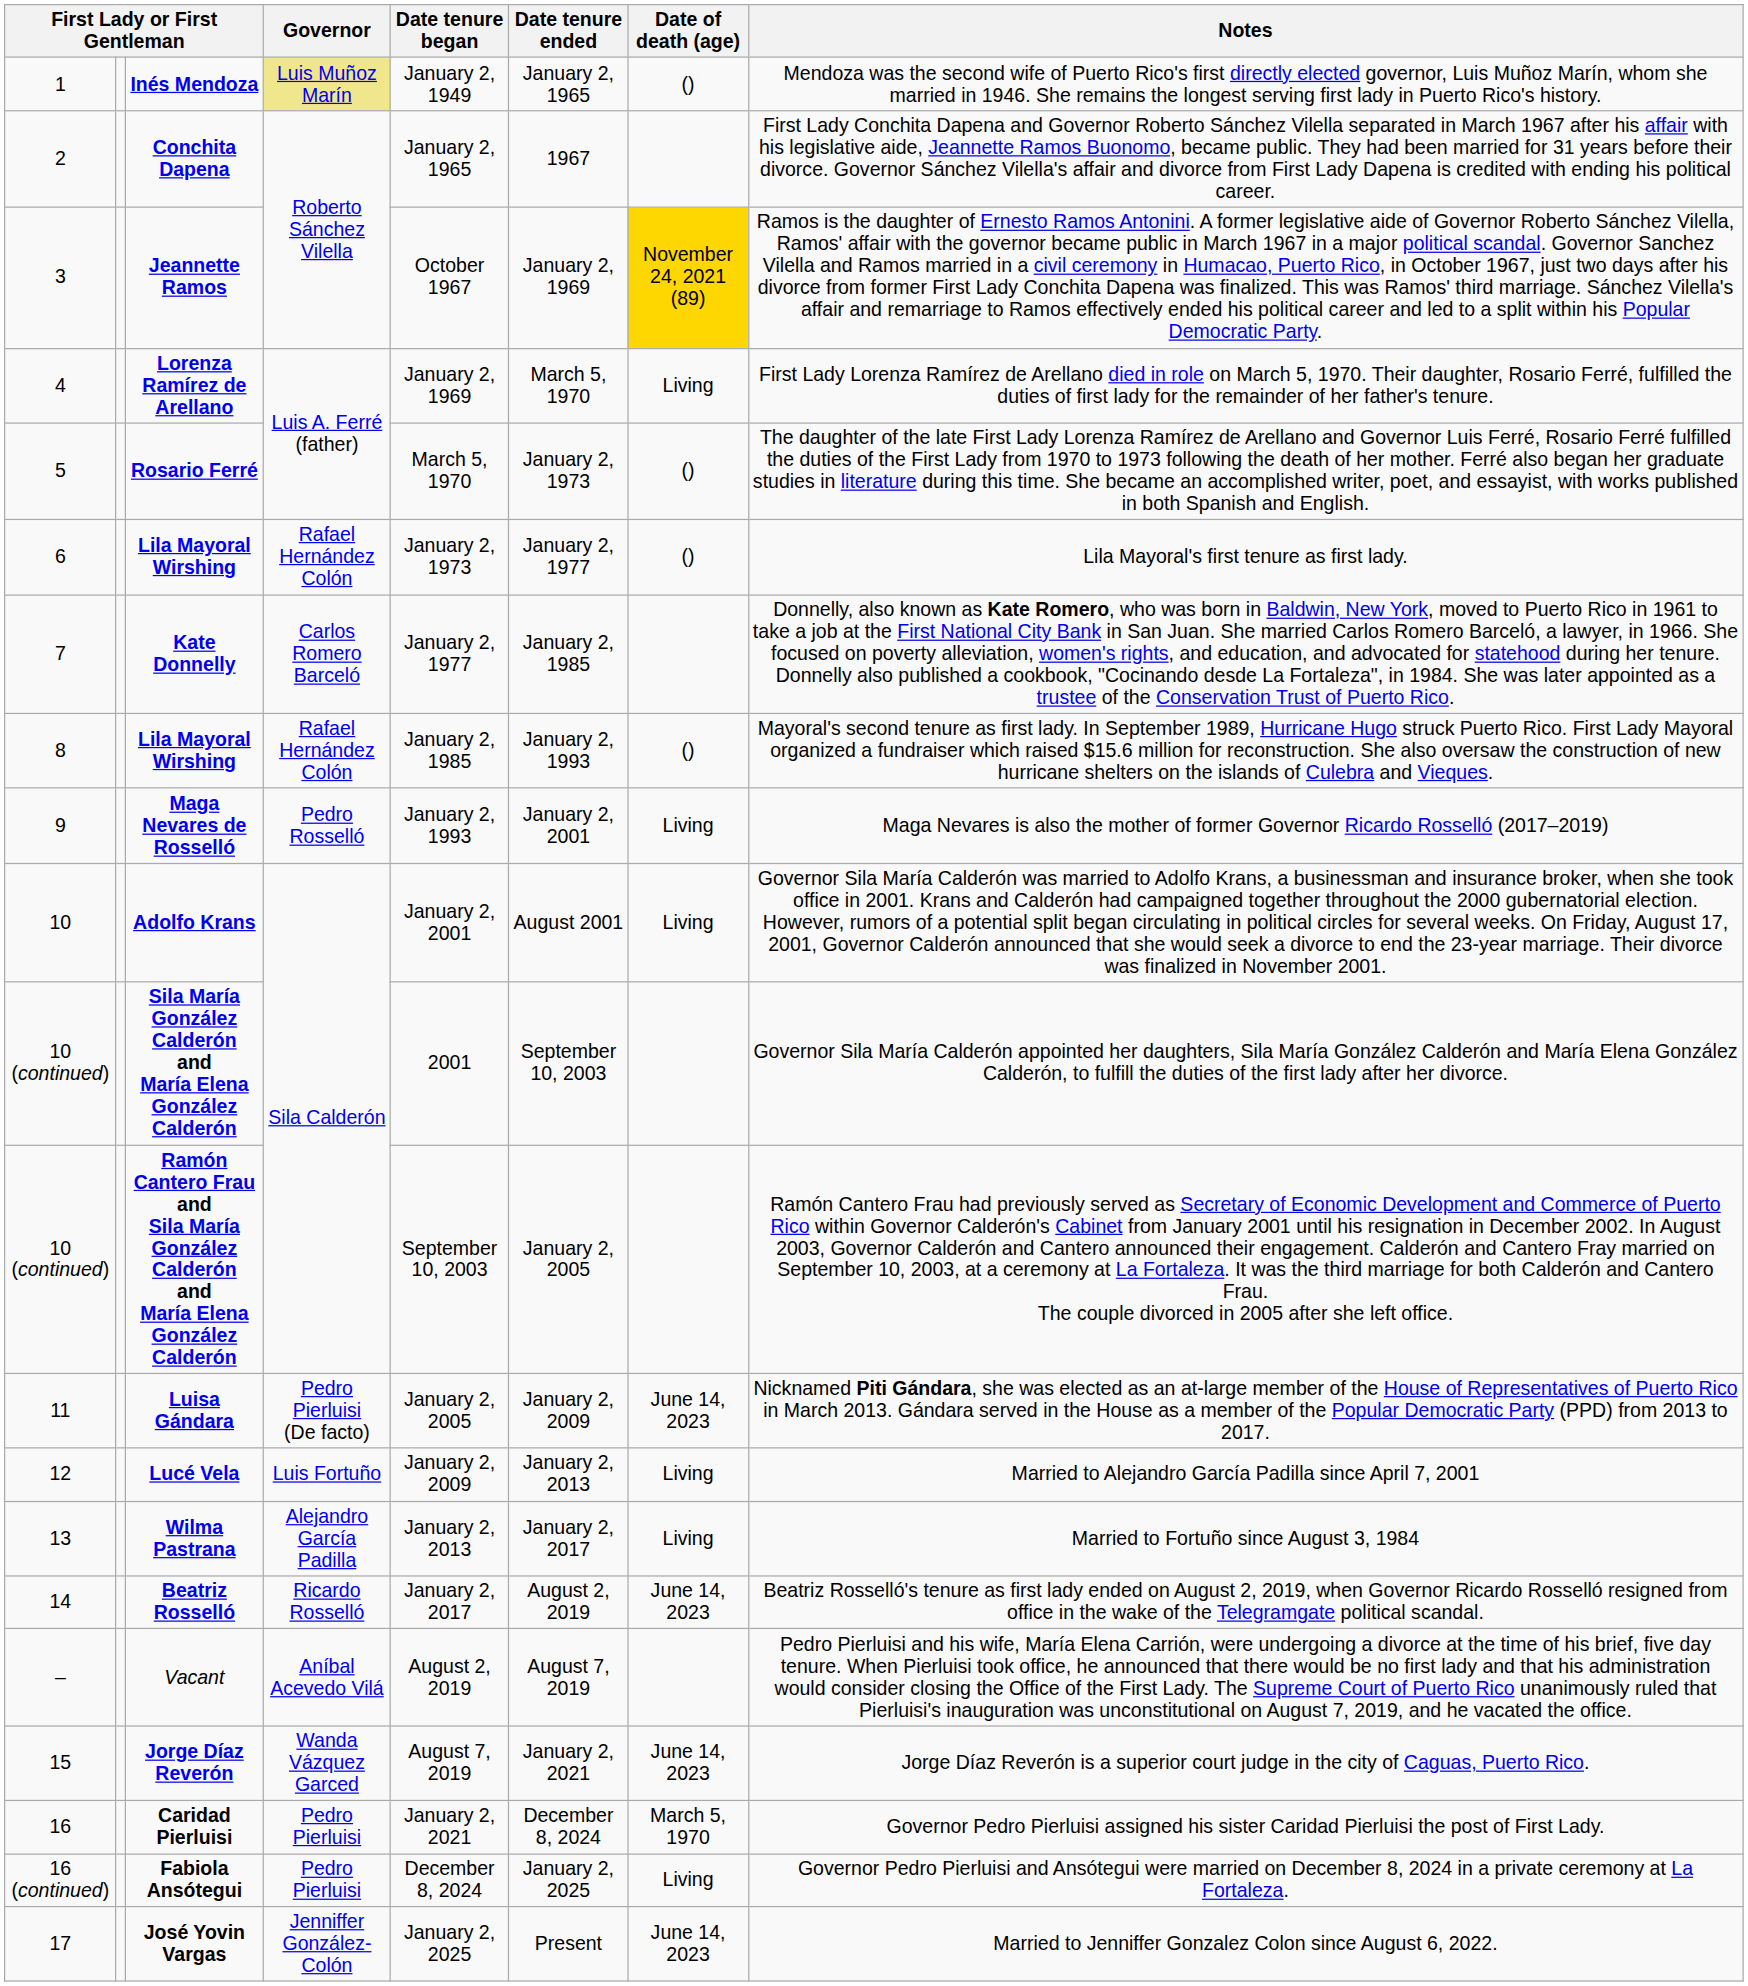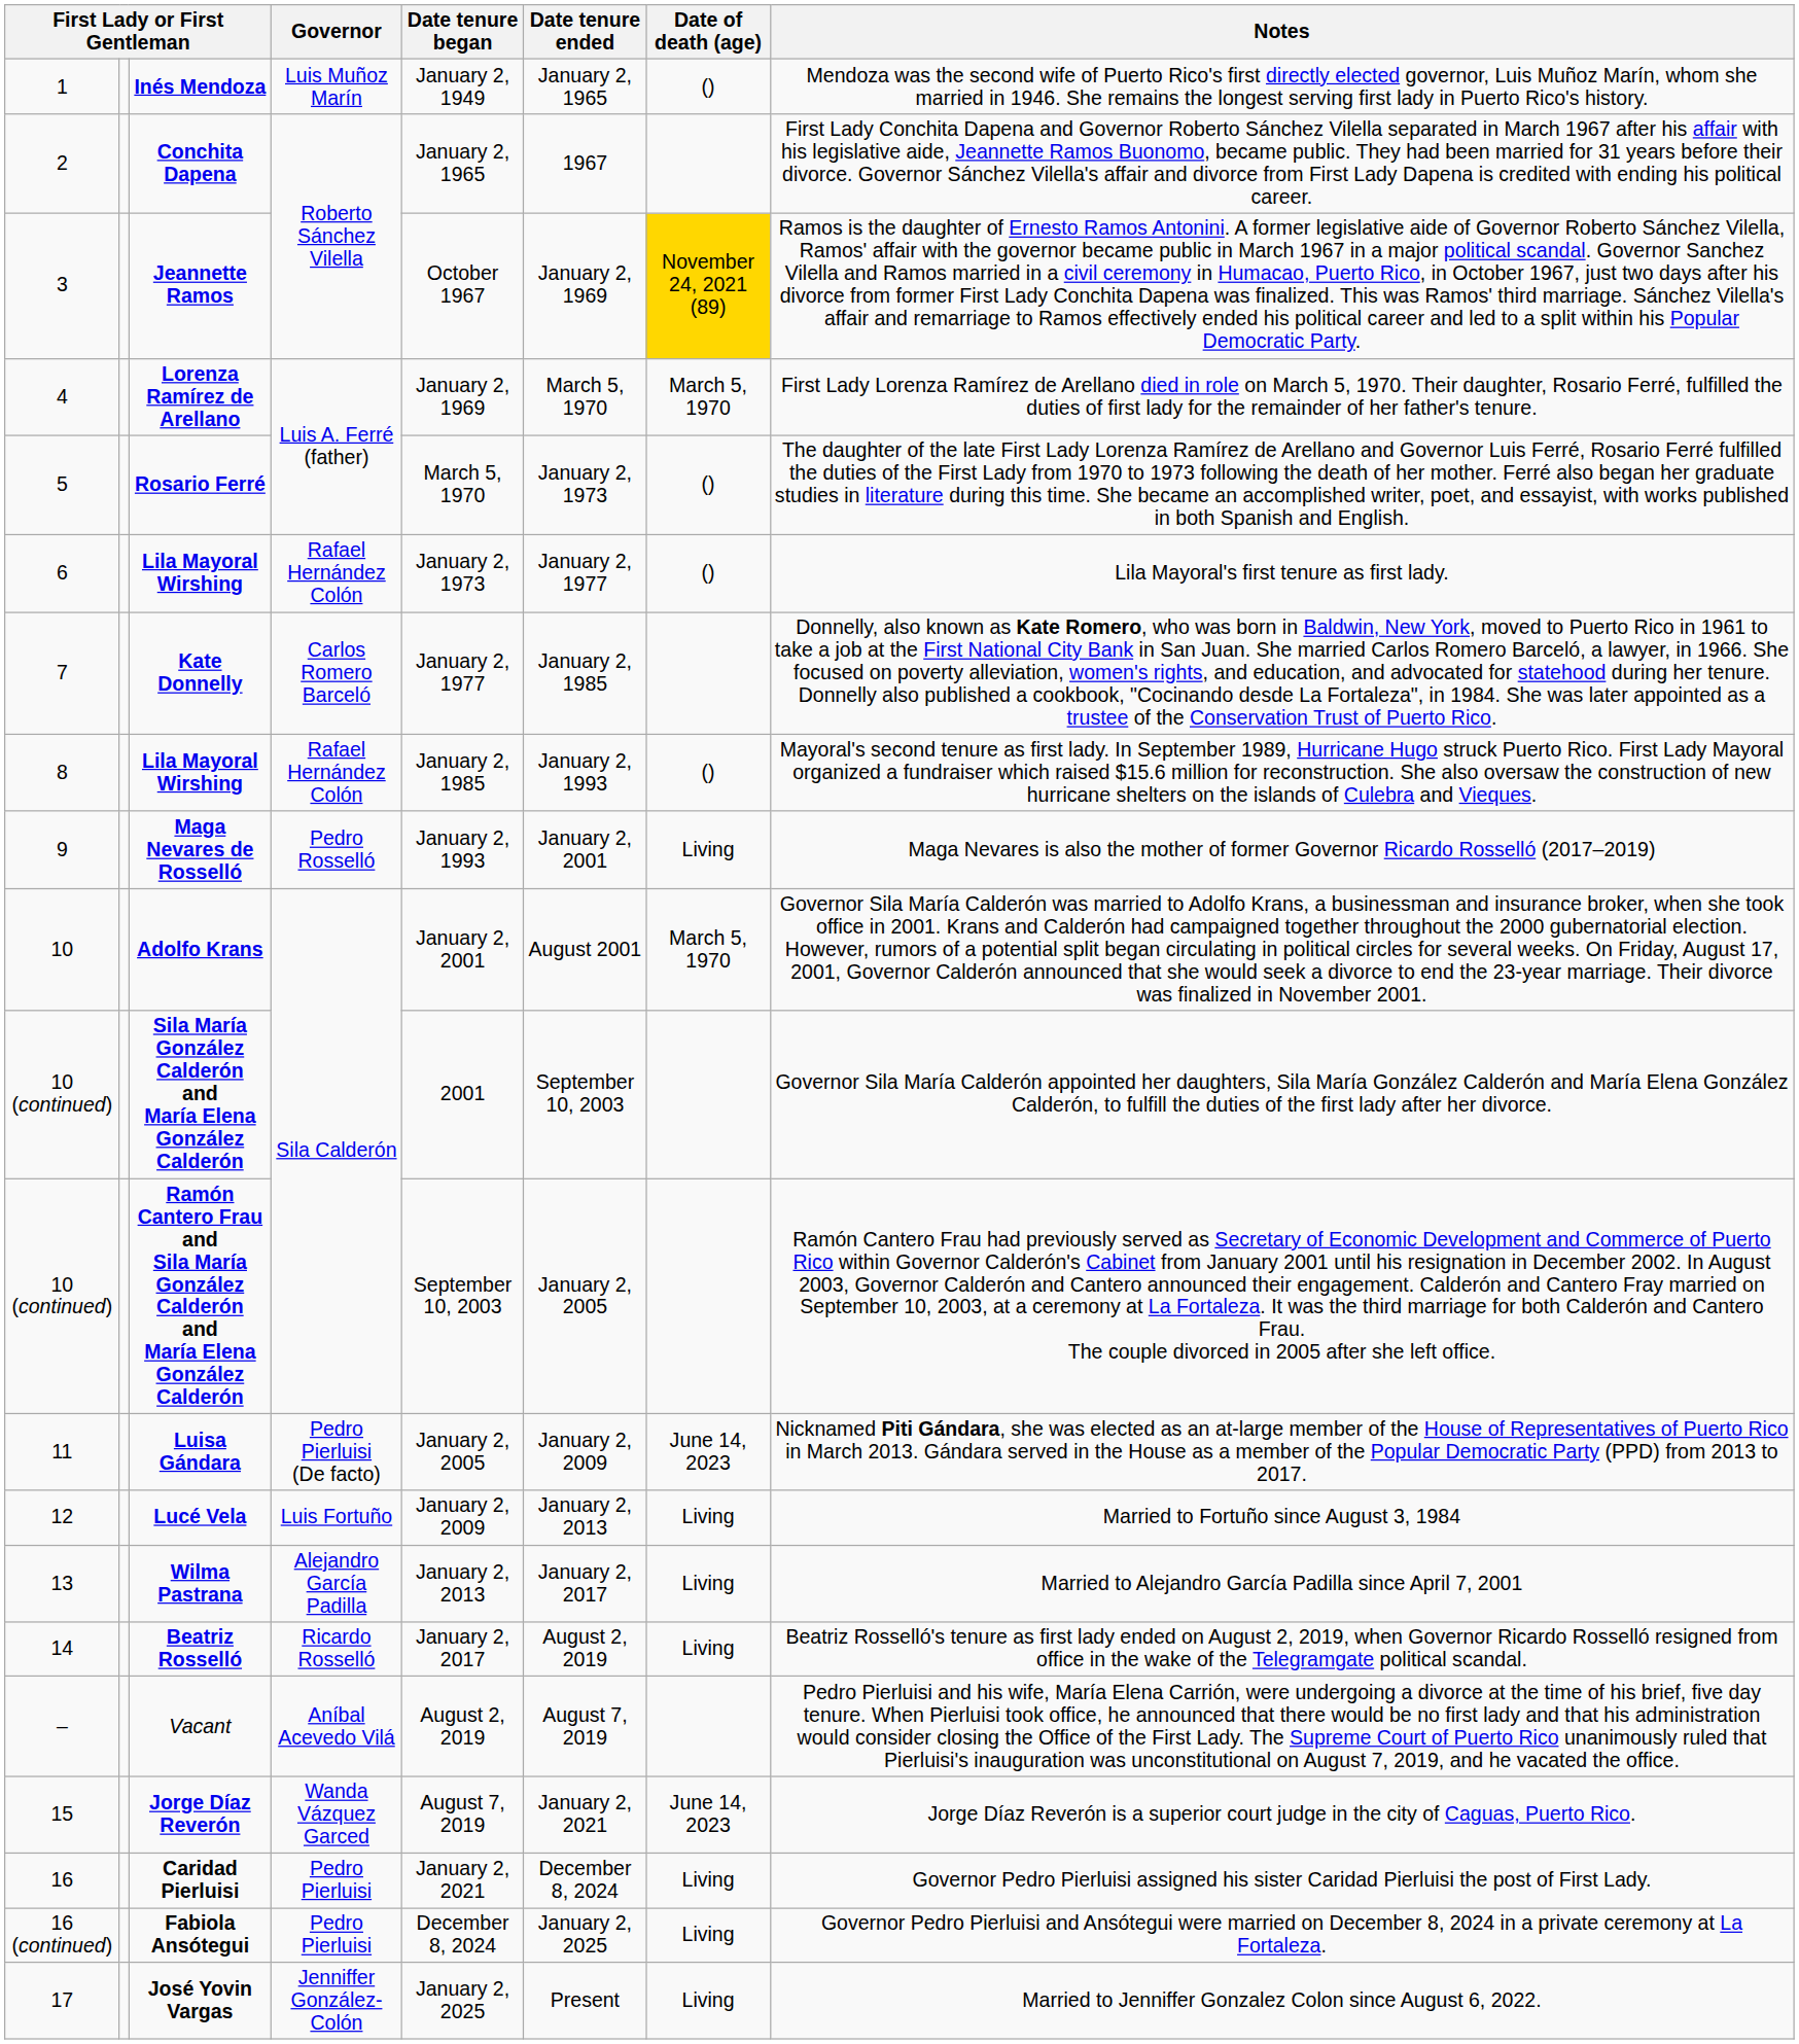 <table width=90% class="wikitable" style="text-align:center">
 <tr>
 <th colspan=3>First Lady or First Gentleman</th>
 <th>Governor</th>
 <th>Date tenure began</th>
 <th>Date tenure ended</th>
 <th>Date of death (age)</th>
 <th>Notes</th>
 </tr>
 <tr>
 <td>1</td>
 <td></td>
 <td><strong><a href='#'>Inés Mendoza</a></strong></td>
-<td style="background: khaki;"><a href='#'>Luis Muñoz Marín</a></td>
+<td><a href='#'>Luis Muñoz Marín</a></td>
 <td>January 2, 1949</td>
 <td>January 2, 1965</td>
 <td> ()</td>
 <td>Mendoza was the second wife of Puerto Rico's first <a href='#'>directly elected</a> governor, Luis Muñoz Marín, whom she married in 1946. She remains the longest serving first lady in Puerto Rico's history.</td>
 </tr>
 <tr>
 <td>2</td>
 <td></td>
 <td><strong><a href='#'>Conchita Dapena</a></strong></td>
 <td rowspan="2" style="text-align:center;"><a href='#'>Roberto Sánchez Vilella</a></td>
 <td>January 2, 1965</td>
 <td>1967</td>
 <td></td>
 <td>First Lady Conchita Dapena and Governor Roberto Sánchez Vilella separated in March 1967 after his <a href='#'>affair</a> with his legislative aide,  <a href='#'>Jeannette Ramos Buonomo</a>, became public. They had been married for 31 years before their divorce. Governor Sánchez Vilella's affair and divorce from First Lady Dapena is credited with ending his political career.</td>
 </tr>
 <tr>
 <td>3</td>
 <td></td>
 <td><strong><a href='#'>Jeannette Ramos</a></strong></td>
 <td>October 1967</td>
 <td>January 2, 1969</td>
 <td style="background: gold;">November 24, 2021 (89)</td>
 <td>Ramos is the daughter of <a href='#'>Ernesto Ramos Antonini</a>. A former legislative aide of Governor Roberto Sánchez Vilella, Ramos' affair with the governor became public in March 1967 in a major <a href='#'>political scandal</a>. Governor Sanchez Vilella and Ramos married in a <a href='#'>civil ceremony</a> in <a href='#'>Humacao, Puerto Rico</a>, in October 1967, just two days after his divorce from former First Lady Conchita Dapena was finalized. This was Ramos' third marriage. Sánchez Vilella's affair and remarriage to Ramos effectively ended his political career and led to a split within his <a href='#'>Popular Democratic Party</a>.</td>
 </tr>
 <tr>
 <td>4</td>
 <td></td>
 <td><strong><a href='#'>Lorenza Ramírez de Arellano</a></strong></td>
 <td rowspan="2" style="text-align:center;"><a href='#'>Luis A. Ferré</a><br> (father)</td>
 <td>January 2, 1969</td>
 <td>March 5, 1970</td>
-<td>Living</td>
+<td>March 5, 1970</td>
 <td>First Lady Lorenza Ramírez de Arellano <a href='#'>died in role</a> on March 5, 1970. Their daughter, Rosario Ferré, fulfilled the duties of first lady for the remainder of her father's tenure.</td>
 </tr>
 <tr>
 <td>5</td>
 <td></td>
 <td><strong><a href='#'>Rosario Ferré</a></strong></td>
 <td>March 5, 1970</td>
 <td>January 2, 1973</td>
 <td> ()</td>
 <td>The daughter of the late First Lady Lorenza Ramírez de Arellano and Governor Luis Ferré, Rosario Ferré fulfilled the duties of the First Lady from 1970 to 1973 following the death of her mother. Ferré also began her graduate studies in <a href='#'>literature</a> during this time.  She became an accomplished writer, poet, and essayist, with works published in both Spanish and English.</td>
 </tr>
 <tr>
 <td>6</td>
 <td></td>
 <td><strong><a href='#'>Lila Mayoral Wirshing</a></strong></td>
 <td><a href='#'>Rafael Hernández Colón</a></td>
 <td>January 2, 1973</td>
 <td>January 2, 1977</td>
 <td> ()</td>
 <td>Lila Mayoral's first tenure as first lady.</td>
 </tr>
 <tr>
 <td>7</td>
 <td></td>
 <td><strong><a href='#'>Kate Donnelly</a></strong></td>
 <td><a href='#'>Carlos Romero Barceló</a></td>
 <td>January 2, 1977</td>
 <td>January 2, 1985</td>
 <td></td>
 <td>Donnelly, also known as <strong>Kate Romero</strong>, who was born in <a href='#'>Baldwin, New York</a>, moved to Puerto Rico in 1961 to take a job at the <a href='#'>First National City Bank</a> in San Juan. She married Carlos Romero Barceló, a lawyer, in 1966. She focused on poverty alleviation, <a href='#'>women's rights</a>, and education, and advocated for <a href='#'>statehood</a> during her tenure. Donnelly also published a cookbook, "Cocinando desde La Fortaleza", in 1984. She was later appointed as a <a href='#'>trustee</a> of the <a href='#'>Conservation Trust of Puerto Rico</a>.</td>
 </tr>
 <tr>
 <td>8</td>
 <td></td>
 <td><strong><a href='#'>Lila Mayoral Wirshing</a></strong></td>
 <td><a href='#'>Rafael Hernández Colón</a></td>
 <td>January 2, 1985</td>
 <td>January 2, 1993</td>
 <td> ()</td>
 <td>Mayoral's second tenure as first lady. In September 1989, <a href='#'>Hurricane Hugo</a> struck Puerto Rico. First Lady Mayoral organized a fundraiser which raised $15.6 million for reconstruction. She also oversaw the construction of new hurricane shelters on the islands of <a href='#'>Culebra</a> and <a href='#'>Vieques</a>.</td>
 </tr>
 <tr>
 <td>9</td>
 <td></td>
 <td><strong><a href='#'>Maga Nevares de Rosselló</a></strong></td>
 <td><a href='#'>Pedro Rosselló</a></td>
 <td>January 2, 1993</td>
 <td>January 2, 2001</td>
 <td>Living</td>
 <td>Maga Nevares is also the mother of former Governor <a href='#'>Ricardo Rosselló</a> (2017–2019)</td>
 </tr>
 <tr>
 <td>10</td>
 <td></td>
 <td><strong><a href='#'>Adolfo Krans</a></strong></td>
 <td rowspan="3" style="text-align:center;"><a href='#'>Sila Calderón</a></td>
 <td>January 2, 2001</td>
 <td>August 2001</td>
-<td>Living</td>
+<td>March 5, 1970</td>
 <td>Governor Sila María Calderón was married to Adolfo Krans, a businessman and insurance broker, when she took office in 2001. Krans and Calderón had campaigned together throughout the 2000 gubernatorial election. However, rumors of a potential split began circulating in political circles for several weeks. On Friday, August 17, 2001, Governor Calderón announced that she would seek a divorce to end the 23-year marriage. Their divorce was finalized in November 2001.</td>
 </tr>
 <tr>
 <td>10 (<em>continued</em>)</td>
 <td></td>
 <td><strong><a href='#'>Sila María González Calderón</a><br>and<br><a href='#'>María Elena González Calderón</a></strong></td>
 <td>2001</td>
 <td>September 10, 2003</td>
 <td></td>
 <td>Governor Sila María Calderón appointed her daughters, Sila María González Calderón and María Elena González Calderón, to fulfill the duties of the first lady after her divorce.</td>
 </tr>
 <tr>
 <td>10 (<em>continued</em>)</td>
 <td></td>
 <td><strong><a href='#'>Ramón Cantero Frau</a><br>and<br><a href='#'>Sila María González Calderón</a><br>and<br><a href='#'>María Elena González Calderón</a></strong></td>
 <td>September 10, 2003</td>
 <td>January 2, 2005</td>
 <td></td>
 <td>Ramón Cantero Frau had previously served as <a href='#'>Secretary of Economic Development and Commerce of Puerto Rico</a> within Governor Calderón's <a href='#'>Cabinet</a> from January 2001 until his resignation in December 2002. In August 2003, Governor Calderón and Cantero announced their engagement. Calderón and Cantero Fray married on September 10, 2003, at a ceremony at <a href='#'>La Fortaleza</a>. It was the third marriage for both Calderón and Cantero Frau.<br>The couple divorced in 2005 after she left office.</td>
 </tr>
 <tr>
 <td>11</td>
 <td></td>
 <td><strong><a href='#'>Luisa Gándara</a></strong></td>
 <td><a href='#'>Pedro Pierluisi</a><br>(De facto)</td>
 <td>January 2, 2005</td>
 <td>January 2, 2009</td>
 <td>June 14, 2023</td>
 <td>Nicknamed <strong>Piti Gándara</strong>, she was elected as an at-large member of the <a href='#'>House of Representatives of Puerto Rico</a> in March 2013. Gándara served in the House as a member of the <a href='#'>Popular Democratic Party</a> (PPD) from 2013 to 2017.</td>
 </tr>
 <tr>
 <td>12</td>
 <td></td>
 <td><strong><a href='#'>Lucé Vela</a></strong></td>
 <td><a href='#'>Luis Fortuño</a></td>
 <td>January 2, 2009</td>
 <td>January 2, 2013</td>
 <td>Living</td>
-<td>Married to Alejandro García Padilla since April 7, 2001</td>
+<td>Married to Fortuño since August 3, 1984</td>
 </tr>
 <tr>
 <td>13</td>
 <td></td>
 <td><strong><a href='#'>Wilma Pastrana</a></strong></td>
 <td><a href='#'>Alejandro García Padilla</a></td>
 <td>January 2, 2013</td>
 <td>January 2, 2017</td>
 <td>Living</td>
-<td>Married to Fortuño since August 3, 1984</td>
+<td>Married to Alejandro García Padilla since April 7, 2001</td>
 </tr>
 <tr>
 <td>14</td>
 <td></td>
 <td><strong><a href='#'>Beatriz Rosselló</a></strong></td>
 <td><a href='#'>Ricardo Rosselló</a></td>
 <td>January 2, 2017</td>
 <td>August 2, 2019</td>
-<td>June 14, 2023</td>
+<td>Living</td>
 <td>Beatriz Rosselló's tenure as first lady ended on August 2, 2019, when Governor Ricardo Rosselló resigned from office in the wake of the <a href='#'>Telegramgate</a> political scandal.</td>
 </tr>
 <tr>
 <td>–</td>
 <td></td>
 <td><em>Vacant</em></td>
 <td><a href='#'>Aníbal Acevedo Vilá</a></td>
 <td>August 2, 2019</td>
 <td>August 7, 2019</td>
 <td></td>
 <td>Pedro Pierluisi and his wife, María Elena Carrión, were undergoing a divorce at the time of his brief, five day tenure. When Pierluisi took office, he announced that there would be no first lady and that his administration would consider closing the Office of the First Lady. The <a href='#'>Supreme Court of Puerto Rico</a> unanimously ruled that Pierluisi's inauguration was unconstitutional on August 7, 2019, and he vacated the office.</td>
 </tr>
 <tr>
 <td>15</td>
 <td></td>
 <td><strong><a href='#'>Jorge Díaz Reverón</a></strong></td>
 <td><a href='#'>Wanda Vázquez Garced</a></td>
 <td>August 7, 2019</td>
 <td>January 2, 2021</td>
 <td>June 14, 2023</td>
 <td>Jorge Díaz Reverón is a superior court judge in the city of <a href='#'>Caguas, Puerto Rico</a>.</td>
 </tr>
 <tr>
 <td>16</td>
 <td></td>
 <td><strong>Caridad Pierluisi</strong></td>
 <td><a href='#'>Pedro Pierluisi</a></td>
 <td>January 2, 2021</td>
 <td>December 8, 2024</td>
-<td>March 5, 1970</td>
+<td>Living</td>
 <td>Governor Pedro Pierluisi assigned his sister Caridad Pierluisi the post of First Lady.</td>
 </tr>
 <tr>
 <td>16 (<em>continued</em>)</td>
 <td></td>
 <td><strong>Fabiola Ansótegui</strong></td>
 <td><a href='#'>Pedro Pierluisi</a></td>
 <td>December 8, 2024</td>
 <td>January 2, 2025</td>
 <td>Living</td>
 <td>Governor Pedro Pierluisi and Ansótegui were married on December 8, 2024 in a private ceremony at <a href='#'>La Fortaleza</a>.</td>
 </tr>
 <tr>
 <td>17</td>
 <td></td>
 <td><strong>José Yovin Vargas</strong></td>
 <td><a href='#'>Jenniffer González-Colón</a></td>
 <td>January 2, 2025</td>
 <td>Present</td>
-<td>June 14, 2023</td>
+<td>Living</td>
 <td>Married to Jenniffer Gonzalez Colon since August 6, 2022.</td>
 </tr>
 </table>
